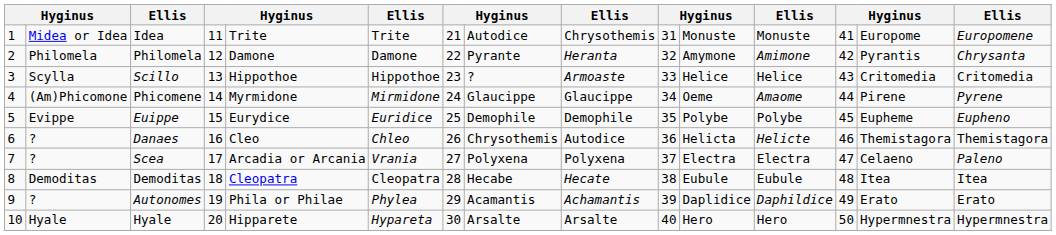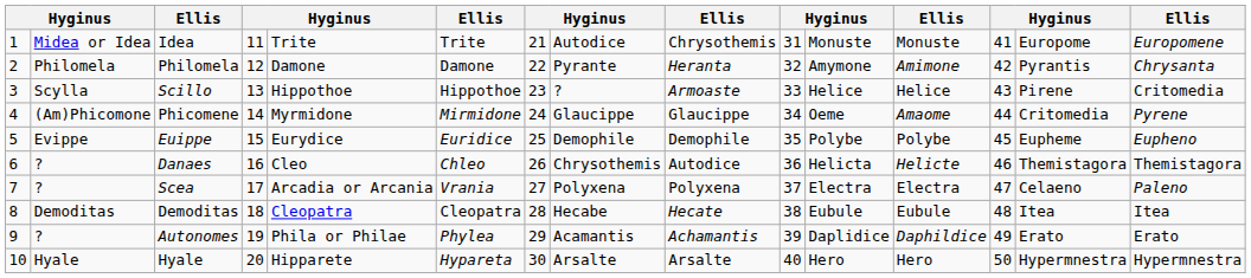 <table class="wikitable">
 <tr>
 <th colspan="2">Hyginus</th>
 <th>Ellis</th>
 <th colspan="2">Hyginus</th>
 <th>Ellis</th>
 <th colspan="2">Hyginus</th>
 <th>Ellis</th>
 <th colspan="2">Hyginus</th>
 <th>Ellis</th>
 <th colspan="2">Hyginus</th>
 <th>Ellis</th>
 </tr>
 <tr>
 <td>1</td>
 <td><a href='#'>Midea</a> or Idea</td>
 <td>Idea</td>
 <td>11</td>
 <td>Trite</td>
 <td>Trite</td>
 <td>21</td>
 <td>Autodice</td>
 <td>Chrysothemis</td>
 <td>31</td>
 <td>Monuste</td>
 <td>Monuste</td>
 <td>41</td>
 <td>Europome</td>
 <td><em>Europomene</em></td>
 </tr>
 <tr>
 <td>2</td>
 <td>Philomela</td>
 <td>Philomela</td>
 <td>12</td>
 <td>Damone</td>
 <td>Damone</td>
 <td>22</td>
 <td>Pyrante</td>
 <td><em>Heranta</em></td>
 <td>32</td>
 <td>Amymone</td>
 <td><em>Amimone</em></td>
 <td>42</td>
 <td>Pyrantis</td>
 <td><em>Chrysanta</em></td>
 </tr>
 <tr>
 <td>3</td>
 <td>Scylla</td>
 <td><em>Scillo</em></td>
 <td>13</td>
 <td>Hippothoe</td>
 <td>Hippothoe</td>
 <td>23</td>
 <td>?</td>
 <td><em>Armoaste</em></td>
 <td>33</td>
 <td>Helice</td>
 <td>Helice</td>
 <td>43</td>
-<td>Critomedia</td>
+<td>Pirene</td>
 <td>Critomedia</td>
 </tr>
 <tr>
 <td>4</td>
 <td>(Am)Phicomone</td>
 <td>Phicomene</td>
 <td>14</td>
 <td>Myrmidone</td>
 <td><em>Mirmidone</em></td>
 <td>24</td>
 <td>Glaucippe</td>
 <td>Glaucippe</td>
 <td>34</td>
 <td>Oeme</td>
 <td><em>Amaome</em></td>
 <td>44</td>
-<td>Pirene</td>
+<td>Critomedia</td>
 <td><em>Pyrene</em></td>
 </tr>
 <tr>
 <td>5</td>
 <td>Evippe</td>
 <td><em>Euippe</em></td>
 <td>15</td>
 <td>Eurydice</td>
 <td><em>Euridice</em></td>
 <td>25</td>
 <td>Demophile</td>
 <td>Demophile</td>
 <td>35</td>
 <td>Polybe</td>
 <td>Polybe</td>
 <td>45</td>
 <td>Eupheme</td>
 <td><em>Eupheno</em></td>
 </tr>
 <tr>
 <td>6</td>
 <td>?</td>
 <td><em>Danaes</em></td>
 <td>16</td>
 <td>Cleo</td>
 <td><em>Chleo</em></td>
 <td>26</td>
 <td>Chrysothemis</td>
 <td>Autodice</td>
 <td>36</td>
 <td>Helicta</td>
 <td><em>Helicte</em></td>
 <td>46</td>
 <td>Themistagora</td>
 <td>Themistagora</td>
 </tr>
 <tr>
 <td>7</td>
 <td>?</td>
 <td><em>Scea</em></td>
 <td>17</td>
 <td>Arcadia or Arcania</td>
 <td><em>Vrania</em></td>
 <td>27</td>
 <td>Polyxena</td>
 <td>Polyxena</td>
 <td>37</td>
 <td>Electra</td>
 <td>Electra</td>
 <td>47</td>
 <td>Celaeno</td>
 <td><em>Paleno</em></td>
 </tr>
 <tr>
 <td>8</td>
 <td>Demoditas</td>
 <td>Demoditas</td>
 <td>18</td>
 <td><a href='#'>Cleopatra</a></td>
 <td>Cleopatra</td>
 <td>28</td>
 <td>Hecabe</td>
 <td><em>Hecate</em></td>
 <td>38</td>
 <td>Eubule</td>
 <td>Eubule</td>
 <td>48</td>
 <td>Itea</td>
 <td>Itea</td>
 </tr>
 <tr>
 <td>9</td>
 <td>?</td>
 <td><em>Autonomes</em></td>
 <td>19</td>
 <td>Phila or Philae</td>
 <td><em>Phylea</em></td>
 <td>29</td>
 <td>Acamantis</td>
 <td><em>Achamantis</em></td>
 <td>39</td>
 <td>Daplidice</td>
 <td><em>Daphildice</em></td>
 <td>49</td>
 <td>Erato</td>
 <td>Erato</td>
 </tr>
 <tr>
 <td>10</td>
 <td>Hyale</td>
 <td>Hyale</td>
 <td>20</td>
 <td>Hipparete</td>
 <td><em>Hypareta</em></td>
 <td>30</td>
 <td>Arsalte</td>
 <td>Arsalte</td>
 <td>40</td>
 <td>Hero</td>
 <td>Hero</td>
 <td>50</td>
 <td>Hypermnestra</td>
 <td>Hypermnestra</td>
 </tr>
 </table>
